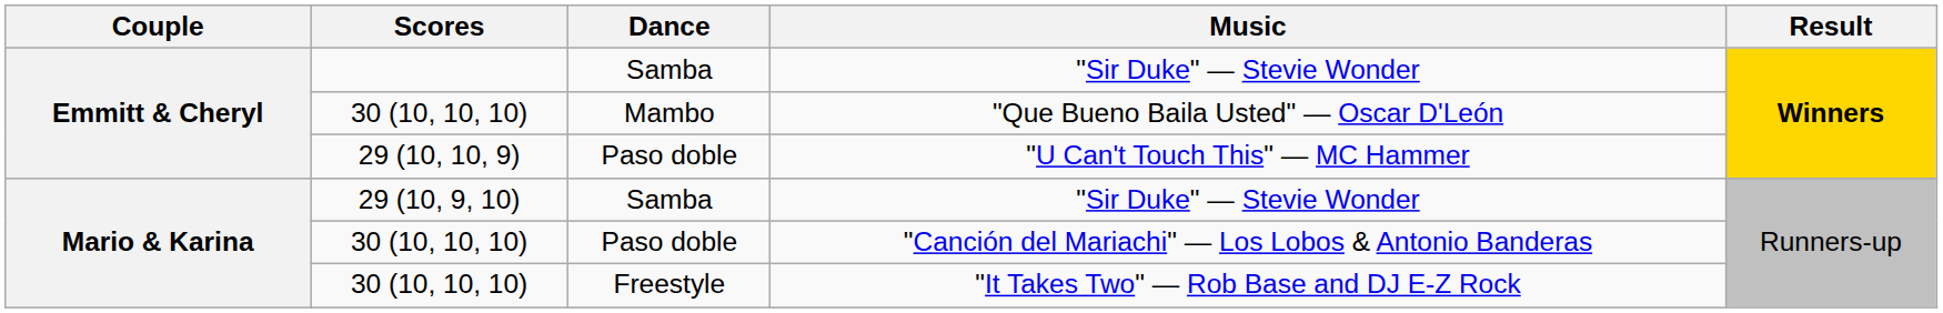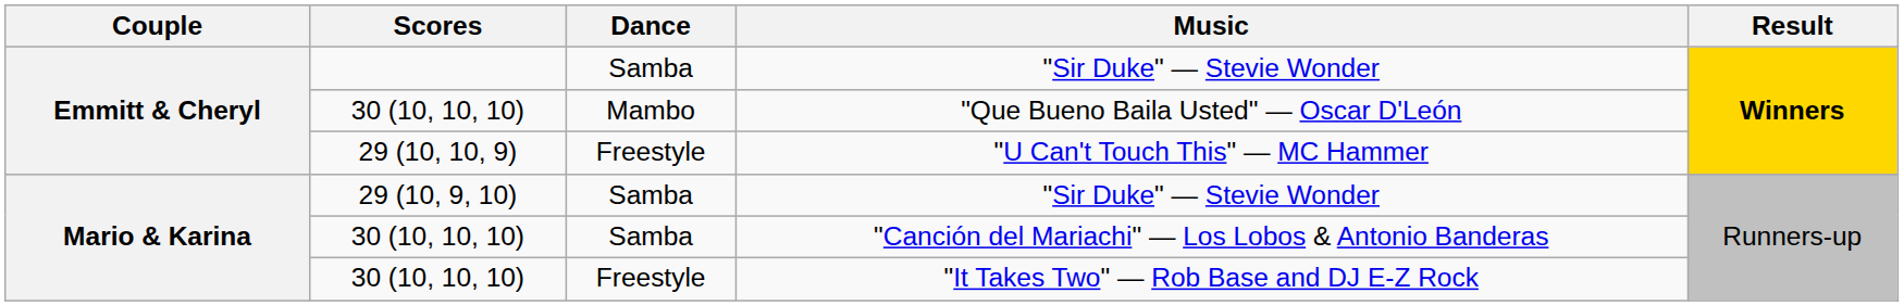 <table class="wikitable sortable" style="text-align:center; width:90%">
 <tr>
 <th scope="col">Couple</th>
 <th scope="col">Scores</th>
 <th scope="col" class="unsortable">Dance</th>
 <th scope="col" class="unsortable">Music</th>
 <th scope="col" class="unsortable">Result</th>
 </tr>
 <tr>
 <th scope="row" rowspan="3">Emmitt & Cheryl</th>
 <td></td>
 <td>Samba</td>
 <td>"<a href='#'>Sir Duke</a>" — <a href='#'>Stevie Wonder</a></td>
 <td rowspan="3" bgcolor=gold><strong>Winners</strong></td>
 </tr>
 <tr>
 <td>30 (10, 10, 10)</td>
 <td>Mambo</td>
 <td>"Que Bueno Baila Usted" — <a href='#'>Oscar D'León</a></td>
 </tr>
 <tr>
 <td>29 (10, 10, 9)</td>
-<td>Paso doble</td>
+<td>Freestyle</td>
 <td>"<a href='#'>U Can't Touch This</a>" — <a href='#'>MC Hammer</a></td>
 </tr>
 <tr>
 <th scope="row" rowspan="3">Mario & Karina</th>
 <td>29 (10, 9, 10)</td>
 <td>Samba</td>
 <td>"<a href='#'>Sir Duke</a>" — <a href='#'>Stevie Wonder</a></td>
 <td rowspan="3" bgcolor=silver>Runners-up</td>
 </tr>
 <tr>
 <td>30 (10, 10, 10)</td>
-<td>Paso doble</td>
+<td>Samba</td>
 <td>"<a href='#'>Canción del Mariachi</a>" — <a href='#'>Los Lobos</a> & <a href='#'>Antonio Banderas</a></td>
 </tr>
 <tr>
 <td>30 (10, 10, 10)</td>
 <td>Freestyle</td>
 <td>"<a href='#'>It Takes Two</a>" — <a href='#'>Rob Base and DJ E-Z Rock</a></td>
 </tr>
 </table>
